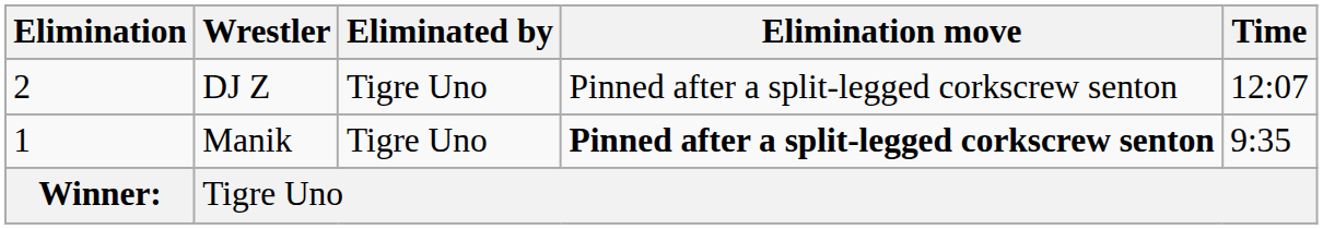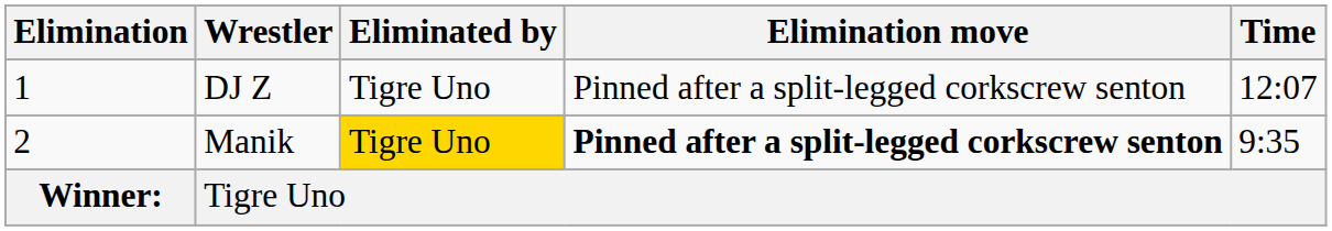 <table class="wikitable" border="1">
 <tr>
 <th>Elimination</th>
 <th>Wrestler</th>
 <th>Eliminated by</th>
 <th>Elimination move</th>
 <th>Time</th>
 </tr>
 <tr>
-<td>2</td>
+<td>1</td>
 <td>DJ Z</td>
 <td>Tigre Uno</td>
 <td>Pinned after a split-legged corkscrew senton</td>
 <td>12:07</td>
 </tr>
 <tr>
-<td>1</td>
+<td>2</td>
 <td>Manik</td>
-<td>Tigre Uno</td>
+<td style="background: gold;">Tigre Uno</td>
 <td><strong>Pinned after a split-legged corkscrew senton</strong></td>
 <td>9:35</td>
 </tr>
 <tr>
 <th>Winner:</th>
 <td colspan="5" bgcolor="#f2f2f2">Tigre Uno</td>
 </tr>
 </table>
